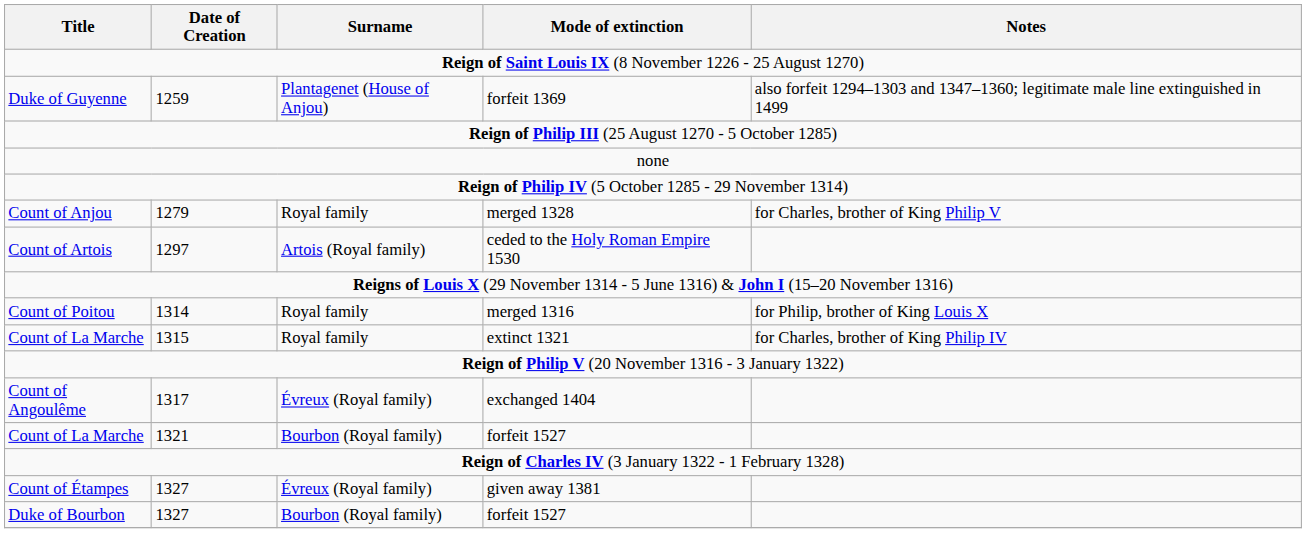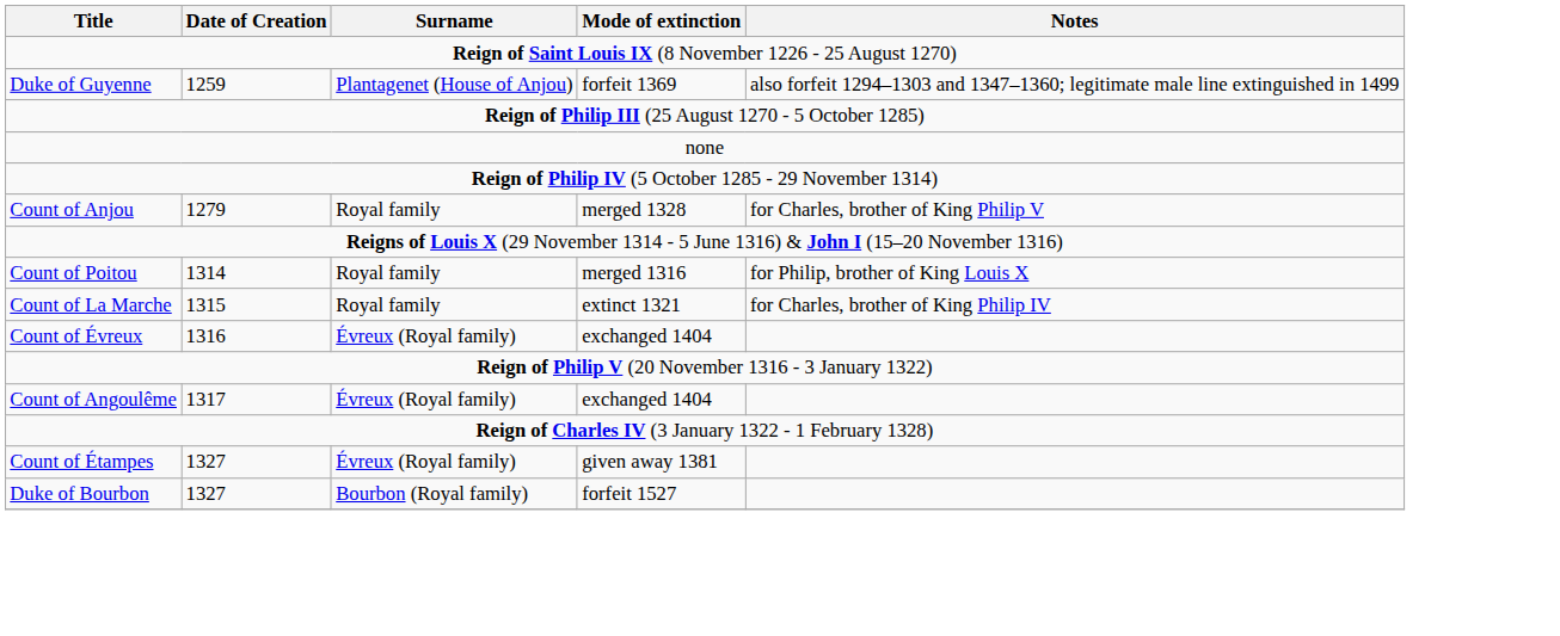 <table class="wikitable">
 <tr>
 <th>Title</th>
 <th>Date of Creation</th>
 <th>Surname</th>
 <th>Mode of extinction</th>
 <th>Notes</th>
 </tr>
 <tr>
 <td align=center colspan=5><strong>Reign of <a href='#'>Saint Louis IX</a></strong> (8 November 1226 - 25 August 1270)</td>
 </tr>
 <tr>
 <td><a href='#'>Duke of Guyenne</a></td>
 <td>1259</td>
 <td><a href='#'>Plantagenet</a> (<a href='#'>House of Anjou</a>)</td>
 <td>forfeit 1369</td>
 <td>also forfeit 1294–1303 and 1347–1360; legitimate male line extinguished in 1499</td>
 </tr>
 <tr>
 <td align=center colspan=5><strong>Reign of <a href='#'>Philip III</a></strong> (25 August 1270 - 5 October 1285)</td>
 </tr>
 <tr>
 <td align=center colspan=5>none</td>
 </tr>
 <tr>
 <td align=center colspan=5><strong>Reign of <a href='#'>Philip IV</a></strong> (5 October 1285 - 29 November 1314)</td>
 </tr>
 <tr>
 <td><a href='#'>Count of Anjou</a></td>
 <td>1279</td>
 <td>Royal family</td>
 <td>merged 1328</td>
 <td>for Charles, brother of King <a href='#'>Philip V</a></td>
 </tr>
 <tr>
-<td><a href='#'>Count of Artois</a></td>
-<td>1297</td>
-<td><a href='#'>Artois</a> (Royal family)</td>
-<td>ceded to the <a href='#'>Holy Roman Empire</a> 1530</td>
-<td> </td>
-</tr>
-<tr>
 <td align=center colspan=5><strong>Reigns of <a href='#'>Louis X</a></strong> (29 November 1314 - 5 June 1316) & <strong><a href='#'>John I</a></strong> (15–20 November 1316)</td>
 </tr>
 <tr>
 <td><a href='#'>Count of Poitou</a></td>
 <td>1314</td>
 <td>Royal family</td>
 <td>merged 1316</td>
 <td>for Philip, brother of King <a href='#'>Louis X</a></td>
 </tr>
 <tr>
 <td><a href='#'>Count of La Marche</a></td>
 <td>1315</td>
 <td>Royal family</td>
 <td>extinct 1321</td>
 <td>for Charles, brother of King <a href='#'>Philip IV</a></td>
 </tr>
 <tr>
+<td><a href='#'>Count of Évreux</a></td>
+<td>1316</td>
+<td><a href='#'>Évreux</a> (Royal family)</td>
+<td>exchanged 1404</td>
+<td> </td>
+</tr>
+<tr>
 <td align=center colspan=5><strong>Reign of <a href='#'>Philip V</a></strong> (20 November 1316 - 3 January 1322)</td>
 </tr>
 <tr>
 <td><a href='#'>Count of Angoulême</a></td>
 <td>1317</td>
 <td><a href='#'>Évreux</a> (Royal family)</td>
 <td>exchanged 1404</td>
-<td> </td>
-</tr>
-<tr>
-<td><a href='#'>Count of La Marche</a></td>
-<td>1321</td>
-<td><a href='#'>Bourbon</a> (Royal family)</td>
-<td>forfeit 1527</td>
 <td> </td>
 </tr>
 <tr>
 <td align=center colspan=5><strong>Reign of <a href='#'>Charles IV</a></strong> (3 January 1322 - 1 February 1328)</td>
 </tr>
 <tr>
 <td><a href='#'>Count of Étampes</a></td>
 <td>1327</td>
 <td><a href='#'>Évreux</a> (Royal family)</td>
 <td>given away 1381</td>
 <td> </td>
 </tr>
 <tr>
 <td><a href='#'>Duke of Bourbon</a></td>
 <td>1327</td>
 <td><a href='#'>Bourbon</a> (Royal family)</td>
 <td>forfeit 1527</td>
 <td> </td>
 </tr>
 <tr>
 </tr>
 </table>
